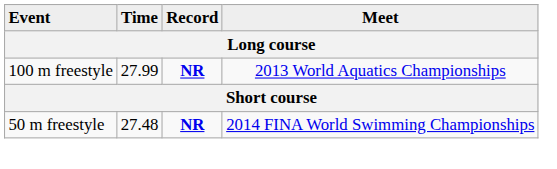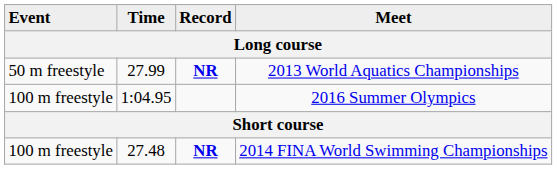 <table class="wikitable">
 <tr style="background:#eee;">
 <td><strong>Event</strong></td>
 <td style="text-align:center;"><strong>Time</strong></td>
 <td style="text-align:center;"><strong>Record</strong></td>
 <td style="text-align:center;"><strong>Meet</strong></td>
 </tr>
 <tr style="background:#eee;">
 <th colspan="4">Long course</th>
 </tr>
 <tr>
-<td>100 m freestyle</td>
+<td>50 m freestyle</td>
 <td style="text-align:center;">27.99</td>
 <td style="text-align:center;"><strong><a href='#'>NR</a></strong></td>
 <td style="text-align:center;"><a href='#'>2013 World Aquatics Championships</a></td>
+</tr>
+<tr>
+<td>100 m freestyle</td>
+<td style="text-align:center;">1:04.95</td>
+<td style="text-align:center;"></td>
+<td style="text-align:center;"><a href='#'>2016 Summer Olympics</a></td>
 </tr>
 <tr style="background:#eee;">
 <th colspan="4">Short course</th>
 </tr>
 <tr>
-<td>50 m freestyle</td>
+<td>100 m freestyle</td>
 <td style="text-align:center;">27.48</td>
 <td style="text-align:center;"><strong><a href='#'>NR</a></strong></td>
 <td style="text-align:center;"><a href='#'>2014 FINA World Swimming Championships</a></td>
 </tr>
 </table>
